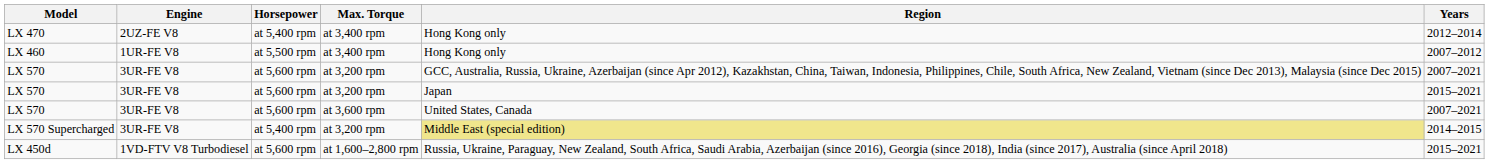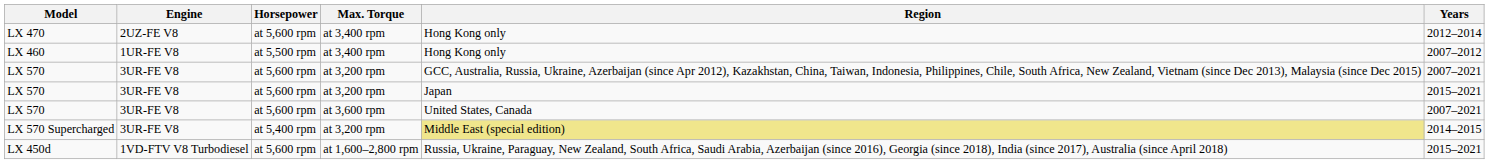 <table class="wikitable">
 <tr>
 <th>Model</th>
 <th>Engine</th>
 <th>Horsepower</th>
 <th>Max. Torque</th>
 <th>Region</th>
 <th>Years</th>
 </tr>
 <tr>
 <td>LX 470</td>
 <td>2UZ-FE V8 </td>
-<td> at 5,400 rpm</td>
+<td> at 5,600 rpm</td>
 <td> at 3,400 rpm</td>
 <td>Hong Kong only</td>
 <td>2012–2014</td>
 </tr>
 <tr>
 <td>LX 460</td>
 <td>1UR-FE V8 </td>
 <td> at 5,500 rpm</td>
 <td> at 3,400 rpm</td>
 <td>Hong Kong only</td>
 <td>2007–2012</td>
 </tr>
 <tr>
 <td>LX 570</td>
 <td>3UR-FE V8 </td>
 <td> at 5,600 rpm</td>
 <td> at 3,200 rpm</td>
 <td>GCC, Australia, Russia, Ukraine, Azerbaijan (since Apr 2012), Kazakhstan, China, Taiwan, Indonesia, Philippines, Chile, South Africa, New Zealand, Vietnam (since Dec 2013), Malaysia (since Dec 2015)</td>
 <td>2007–2021</td>
 </tr>
 <tr>
 <td>LX 570</td>
 <td>3UR-FE V8 </td>
 <td> at 5,600 rpm</td>
 <td> at 3,200 rpm</td>
 <td>Japan</td>
 <td>2015–2021</td>
 </tr>
 <tr>
 <td>LX 570</td>
 <td>3UR-FE V8 </td>
 <td> at 5,600 rpm</td>
 <td> at 3,600 rpm</td>
 <td>United States, Canada</td>
 <td>2007–2021</td>
 </tr>
 <tr>
 <td>LX 570 Supercharged</td>
 <td>3UR-FE V8 </td>
 <td> at 5,400 rpm</td>
 <td> at 3,200 rpm</td>
 <td style="background: khaki;">Middle East (special edition)</td>
 <td>2014–2015</td>
 </tr>
 <tr>
 <td>LX 450d</td>
 <td>1VD-FTV V8  Turbodiesel</td>
 <td> at 5,600 rpm</td>
 <td> at 1,600–2,800 rpm</td>
 <td>Russia, Ukraine, Paraguay, New Zealand, South Africa, Saudi Arabia, Azerbaijan (since 2016), Georgia (since 2018), India (since 2017), Australia (since April 2018)</td>
 <td>2015–2021</td>
 </tr>
 </table>
